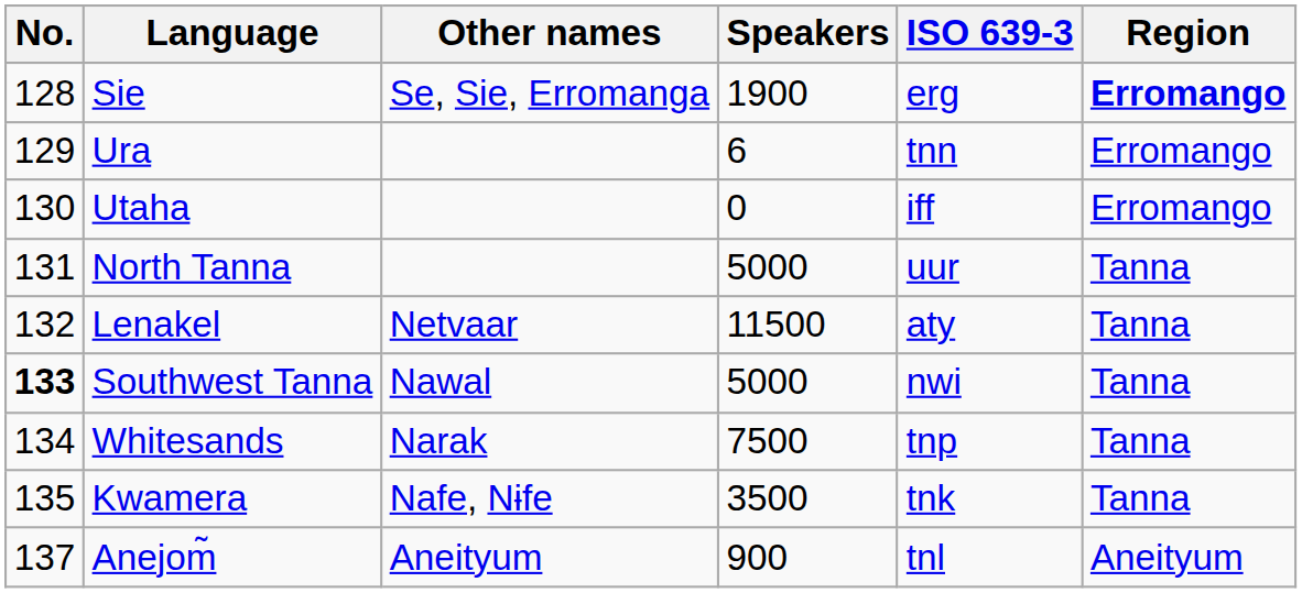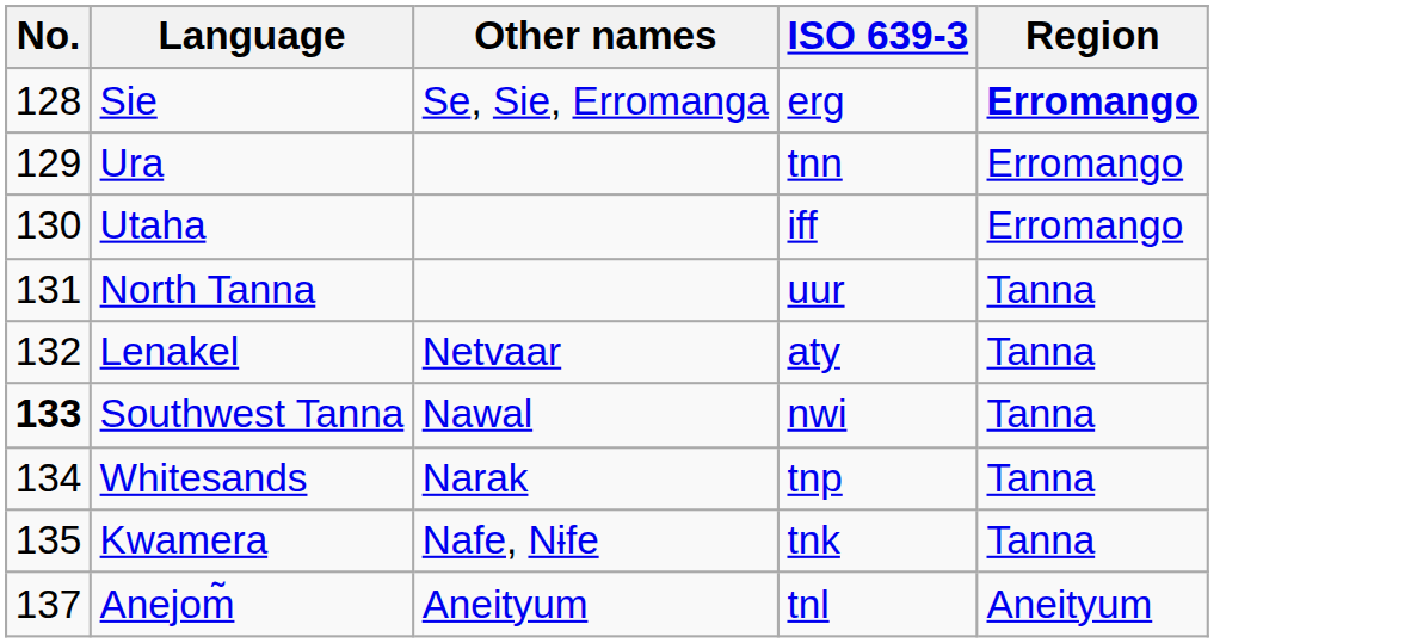 <table class="wikitable sortable">
 <tr>
 <th>No.</th>
 <th>Language</th>
 <th>Other names</th>
-<th>Speakers</th>
 <th><a href='#'>ISO 639-3</a></th>
 <th>Region</th>
 </tr>
 <tr>
 <td>128</td>
 <td><a href='#'>Sie</a></td>
 <td><a href='#'>Se</a>, <a href='#'>Sie</a>, <a href='#'>Erromanga</a></td>
-<td>1900</td>
 <td><a href='#'>erg</a></td>
 <td><strong><a href='#'>Erromango</a></strong></td>
 </tr>
 <tr>
 <td>129</td>
 <td><a href='#'>Ura</a></td>
 <td></td>
-<td>6</td>
 <td><a href='#'>tnn</a></td>
 <td><a href='#'>Erromango</a></td>
 </tr>
 <tr>
 <td>130</td>
 <td><a href='#'>Utaha</a></td>
 <td></td>
-<td>0</td>
 <td><a href='#'>iff</a></td>
 <td><a href='#'>Erromango</a></td>
 </tr>
 <tr>
 <td>131</td>
 <td><a href='#'>North Tanna</a></td>
 <td></td>
-<td>5000</td>
 <td><a href='#'>uur</a></td>
 <td><a href='#'>Tanna</a></td>
 </tr>
 <tr>
 <td>132</td>
 <td><a href='#'>Lenakel</a></td>
 <td><a href='#'>Netvaar</a></td>
-<td>11500</td>
 <td><a href='#'>aty</a></td>
 <td><a href='#'>Tanna</a></td>
 </tr>
 <tr>
 <td><strong>133</strong></td>
 <td><a href='#'>Southwest Tanna</a></td>
 <td><a href='#'>Nawal</a></td>
-<td>5000</td>
 <td><a href='#'>nwi</a></td>
 <td><a href='#'>Tanna</a></td>
 </tr>
 <tr>
 <td>134</td>
 <td><a href='#'>Whitesands</a></td>
 <td><a href='#'>Narak</a></td>
-<td>7500</td>
 <td><a href='#'>tnp</a></td>
 <td><a href='#'>Tanna</a></td>
 </tr>
 <tr>
 <td>135</td>
 <td><a href='#'>Kwamera</a></td>
 <td><a href='#'>Nafe</a>, <a href='#'>Nɨfe</a></td>
-<td>3500</td>
 <td><a href='#'>tnk</a></td>
 <td><a href='#'>Tanna</a></td>
 </tr>
 <tr>
 <td>137</td>
 <td><a href='#'>Anejom̃</a></td>
 <td><a href='#'>Aneityum</a></td>
-<td>900</td>
 <td><a href='#'>tnl</a></td>
 <td><a href='#'>Aneityum</a></td>
 </tr>
 </table>
